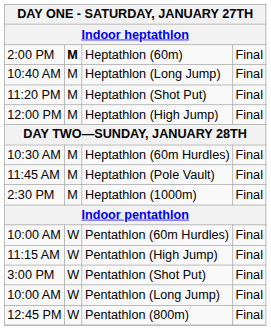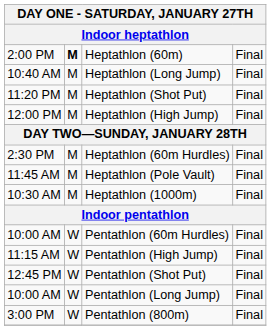 <table class="wikitable sortable">
 <tr>
 <th colspan="6">DAY ONE - SATURDAY, JANUARY 27TH</th>
 </tr>
 <tr>
 <th colspan="6"><a href='#'>Indoor heptathlon</a></th>
 </tr>
 <tr>
 <td>2:00 PM</td>
 <td><strong>M</strong></td>
 <td>Heptathlon (60m)</td>
 <td>Final</td>
 </tr>
 <tr>
 <td>10:40 AM</td>
 <td>M</td>
 <td>Heptathlon (Long Jump)</td>
 <td>Final</td>
 </tr>
 <tr>
 <td>11:20 PM</td>
 <td>M</td>
 <td>Heptathlon (Shot Put)</td>
 <td>Final</td>
 </tr>
 <tr>
 <td>12:00 PM</td>
 <td>M</td>
 <td>Heptathlon (High Jump)</td>
 <td>Final</td>
 </tr>
 <tr>
 <th colspan="6">DAY TWO—SUNDAY, JANUARY 28TH</th>
 </tr>
 <tr>
-<td>10:30 AM</td>
+<td>2:30 PM</td>
 <td>M</td>
 <td>Heptathlon (60m Hurdles)</td>
 <td>Final</td>
 </tr>
 <tr>
 <td>11:45 AM</td>
 <td>M</td>
 <td>Heptathlon (Pole Vault)</td>
 <td>Final</td>
 </tr>
 <tr>
-<td>2:30 PM</td>
+<td>10:30 AM</td>
 <td>M</td>
 <td>Heptathlon (1000m)</td>
 <td>Final</td>
 </tr>
 <tr>
 <th colspan="6"><a href='#'>Indoor pentathlon</a></th>
 </tr>
 <tr>
 <td>10:00 AM</td>
 <td>W</td>
 <td>Pentathlon (60m Hurdles)</td>
 <td>Final</td>
 </tr>
 <tr>
 <td>11:15 AM</td>
 <td>W</td>
 <td>Pentathlon (High Jump)</td>
 <td>Final</td>
 </tr>
 <tr>
-<td>3:00 PM</td>
+<td>12:45 PM</td>
 <td>W</td>
 <td>Pentathlon (Shot Put)</td>
 <td>Final</td>
 </tr>
 <tr>
 <td>10:00 AM</td>
 <td>W</td>
 <td>Pentathlon (Long Jump)</td>
 <td>Final</td>
 </tr>
 <tr>
-<td>12:45 PM</td>
+<td>3:00 PM</td>
 <td>W</td>
 <td>Pentathlon (800m)</td>
 <td>Final</td>
 </tr>
 <tr>
 </tr>
 </table>
